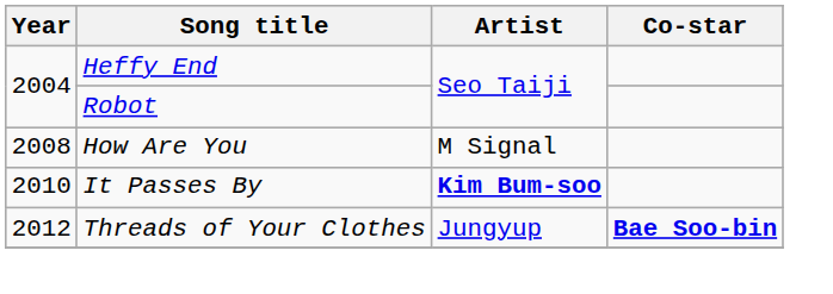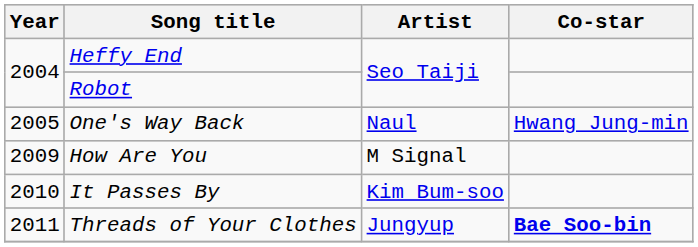 <table class="wikitable sortable">
 <tr>
 <th>Year</th>
 <th>Song title</th>
 <th>Artist</th>
 <th>Co-star</th>
 </tr>
 <tr>
 <td rowspan=2>2004</td>
 <td><em><a href='#'>Heffy End</a></em></td>
 <td rowspan="2"><a href='#'>Seo Taiji</a></td>
 <td></td>
 </tr>
 <tr>
 <td><em><a href='#'>Robot</a></em></td>
 <td></td>
 </tr>
 <tr>
-<td>2008</td>
+<td>2005</td>
+<td><em>One's Way Back</em></td>
+<td><a href='#'>Naul</a></td>
+<td><a href='#'>Hwang Jung-min</a></td>
+</tr>
+<tr>
+<td>2009</td>
 <td><em>How Are You</em></td>
 <td>M Signal</td>
 <td></td>
 </tr>
 <tr>
 <td>2010</td>
 <td><em>It Passes By</em></td>
-<td><strong><a href='#'>Kim Bum-soo</a></strong></td>
+<td><a href='#'>Kim Bum-soo</a></td>
 <td></td>
 </tr>
 <tr>
-<td>2012</td>
+<td>2011</td>
 <td><em>Threads of Your Clothes</em></td>
 <td><a href='#'>Jungyup</a></td>
 <td><strong><a href='#'>Bae Soo-bin</a></strong></td>
 </tr>
 <tr>
 </tr>
 </table>
